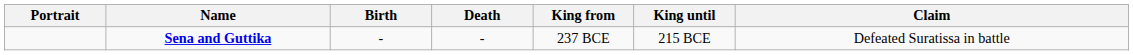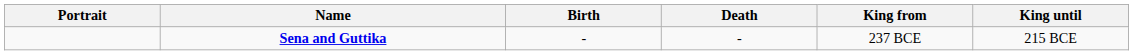 <table style="text-align:center; width:100%" class="wikitable">
 <tr>
 <th width=9%>Portrait</th>
 <th width=20%>Name</th>
 <th width=9%>Birth</th>
 <th width=9%>Death</th>
 <th width=9%>King from</th>
 <th width=9%>King until</th>
-<th width=35%>Claim</th>
 </tr>
 <tr>
 <td></td>
 <td><strong><a href='#'>Sena and Guttika</a></strong></td>
 <td>-</td>
 <td>-</td>
 <td>237 BCE</td>
 <td>215 BCE</td>
-<td>Defeated Suratissa in battle</td>
 </tr>
 </table>
